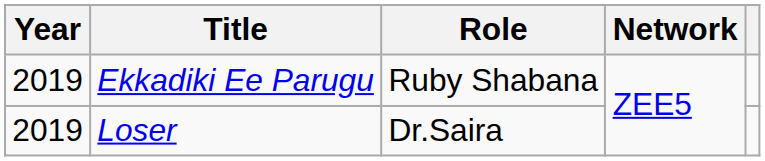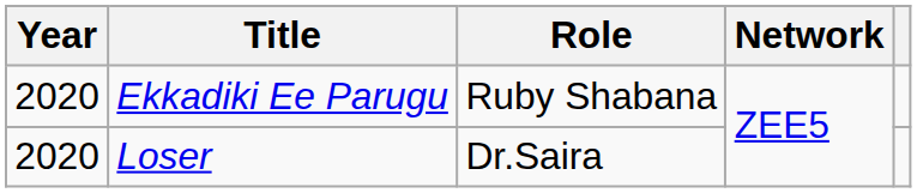 <table class="wikitable">
 <tr>
 <th>Year</th>
 <th>Title</th>
 <th>Role</th>
 <th>Network</th>
 <th></th>
 </tr>
 <tr>
-<td>2019</td>
+<td>2020</td>
 <td><em><a href='#'>Ekkadiki Ee Parugu</a></em></td>
 <td>Ruby Shabana</td>
 <td rowspan="2"><a href='#'>ZEE5</a></td>
 <td></td>
 </tr>
 <tr>
-<td>2019</td>
+<td>2020</td>
 <td><em><a href='#'>Loser</a></em></td>
 <td>Dr.Saira</td>
 <td></td>
 </tr>
 </table>
